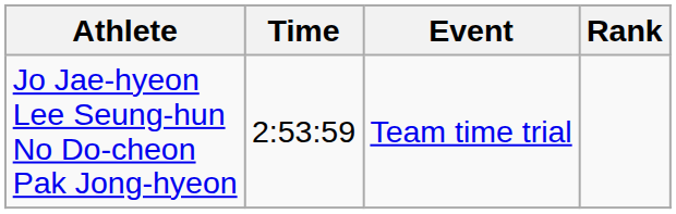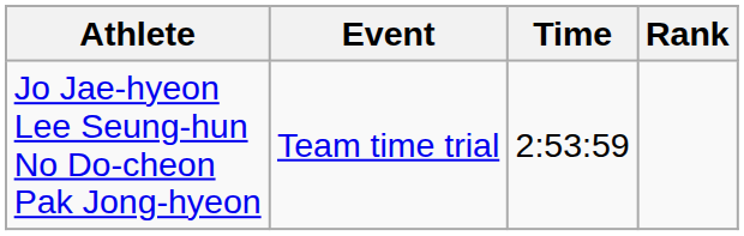 <table class=wikitable style="font-size:90%">
 <tr>
 <th>Athlete</th>
+<th>Event</th>
 <th>Time</th>
-<th>Event</th>
 <th>Rank</th>
 </tr>
 <tr>
 <td><a href='#'>Jo Jae-hyeon</a><br><a href='#'>Lee Seung-hun</a><br><a href='#'>No Do-cheon</a><br><a href='#'>Pak Jong-hyeon</a></td>
+<td><a href='#'>Team time trial</a></td>
 <td>2:53:59</td>
-<td><a href='#'>Team time trial</a></td>
 <td></td>
 </tr>
 </table>
